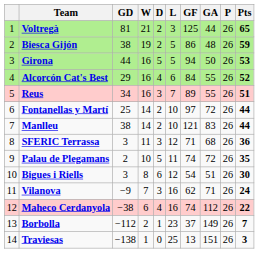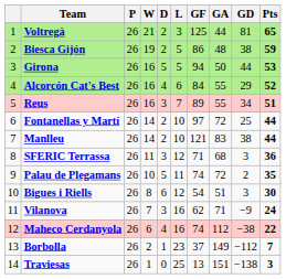 <table class="wikitable sortable" style="text-align: center;">
 <tr>
 <th align="center"></th>
 <th align="center">Team</th>
-<th align="center">GD</th>
+<th align="center">P</th>
 <th align="center">W</th>
 <th align="center">D</th>
 <th align="center">L</th>
 <th align="center">GF</th>
 <th align="center">GA</th>
-<th align="center">P</th>
+<th align="center">GD</th>
 <th align="center">Pts</th>
 </tr>
 <tr style="background: #B0EE90;">
 <td>1</td>
 <td align="left"> <strong><a href='#'>Voltregà</a></strong></td>
-<td>81</td>
+<td>26</td>
 <td>21</td>
 <td>2</td>
 <td>3</td>
 <td>125</td>
 <td>44</td>
-<td>26</td>
+<td>81</td>
 <td><strong>65</strong></td>
 </tr>
 <tr style="background: #B0EE90;">
 <td>2</td>
 <td align="left"> <strong><a href='#'>Biesca Gijón</a></strong></td>
-<td>38</td>
+<td>26</td>
 <td>19</td>
 <td>2</td>
 <td>5</td>
 <td>86</td>
 <td>48</td>
-<td>26</td>
+<td>38</td>
 <td><strong>59</strong></td>
 </tr>
 <tr style="background: #B0EE90;">
 <td>3</td>
 <td align="left"> <strong><a href='#'>Girona</a></strong></td>
-<td>44</td>
+<td>26</td>
 <td>16</td>
 <td>5</td>
 <td>5</td>
 <td>94</td>
 <td>50</td>
-<td>26</td>
+<td>44</td>
 <td><strong>53</strong></td>
 </tr>
 <tr style="background: #B0EE90;">
 <td>4</td>
 <td align="left"> <strong><a href='#'>Alcorcón Cat's Best</a></strong></td>
-<td>29</td>
+<td>26</td>
 <td>16</td>
 <td>4</td>
 <td>6</td>
 <td>84</td>
 <td>55</td>
-<td>26</td>
+<td>29</td>
 <td><strong>52</strong></td>
 </tr>
 <tr style="background:#FFCCCC">
 <td>5</td>
 <td align="left"> <strong><a href='#'>Reus</a></strong></td>
-<td>34</td>
+<td>26</td>
 <td>16</td>
 <td>3</td>
 <td>7</td>
 <td>89</td>
 <td>55</td>
-<td>26</td>
+<td>34</td>
 <td><strong>51</strong></td>
 </tr>
 <tr>
 <td>6</td>
 <td align="left"> <strong><a href='#'>Fontanellas y Martí</a></strong></td>
-<td>25</td>
+<td>26</td>
 <td>14</td>
 <td>2</td>
 <td>10</td>
 <td>97</td>
 <td>72</td>
-<td>26</td>
+<td>25</td>
 <td><strong>44</strong></td>
 </tr>
 <tr>
 <td>7</td>
 <td align="left"> <strong><a href='#'>Manlleu</a></strong></td>
-<td>38</td>
+<td>26</td>
 <td>14</td>
 <td>2</td>
 <td>10</td>
 <td>121</td>
 <td>83</td>
-<td>26</td>
+<td>38</td>
 <td><strong>44</strong></td>
 </tr>
 <tr>
 <td>8</td>
 <td align="left"> <strong><a href='#'>SFERIC Terrassa</a></strong></td>
-<td>3</td>
+<td>26</td>
 <td>11</td>
 <td>3</td>
 <td>12</td>
 <td>71</td>
 <td>68</td>
-<td>26</td>
+<td>3</td>
 <td><strong>36</strong></td>
 </tr>
 <tr>
 <td>9</td>
 <td align="left"> <strong><a href='#'>Palau de Plegamans</a></strong></td>
-<td>2</td>
+<td>26</td>
 <td>10</td>
 <td>5</td>
 <td>11</td>
 <td>74</td>
 <td>72</td>
-<td>26</td>
+<td>2</td>
 <td><strong>35</strong></td>
 </tr>
 <tr>
 <td>10</td>
 <td align="left"> <strong><a href='#'>Bigues i Riells</a></strong></td>
-<td>3</td>
+<td>26</td>
 <td>8</td>
 <td>6</td>
 <td>12</td>
 <td>54</td>
 <td>51</td>
-<td>26</td>
+<td>3</td>
 <td><strong>30</strong></td>
 </tr>
 <tr>
 <td>11</td>
 <td align="left"> <strong><a href='#'>Vilanova</a></strong></td>
-<td>−9</td>
+<td>26</td>
 <td>7</td>
 <td>3</td>
 <td>16</td>
 <td>62</td>
 <td>71</td>
-<td>26</td>
+<td>−9</td>
 <td><strong>24</strong></td>
 </tr>
 <tr style="background:#FFCCCC">
 <td>12</td>
 <td align="left"> <strong><a href='#'>Maheco Cerdanyola</a></strong></td>
-<td>−38</td>
+<td>26</td>
 <td>6</td>
 <td>4</td>
 <td>16</td>
 <td>74</td>
 <td>112</td>
-<td>26</td>
+<td>−38</td>
 <td><strong>22</strong></td>
 </tr>
 <tr>
 <td>13</td>
 <td align="left"> <strong><a href='#'>Borbolla</a></strong></td>
-<td>−112</td>
+<td>26</td>
 <td>2</td>
 <td>1</td>
 <td>23</td>
 <td>37</td>
 <td>149</td>
-<td>26</td>
+<td>−112</td>
 <td><strong>7</strong></td>
 </tr>
 <tr>
 <td>14</td>
 <td align="left"> <strong><a href='#'>Traviesas</a></strong></td>
-<td>−138</td>
+<td>26</td>
 <td>1</td>
 <td>0</td>
 <td>25</td>
 <td>13</td>
 <td>151</td>
-<td>26</td>
+<td>−138</td>
 <td><strong>3</strong></td>
 </tr>
 </table>
